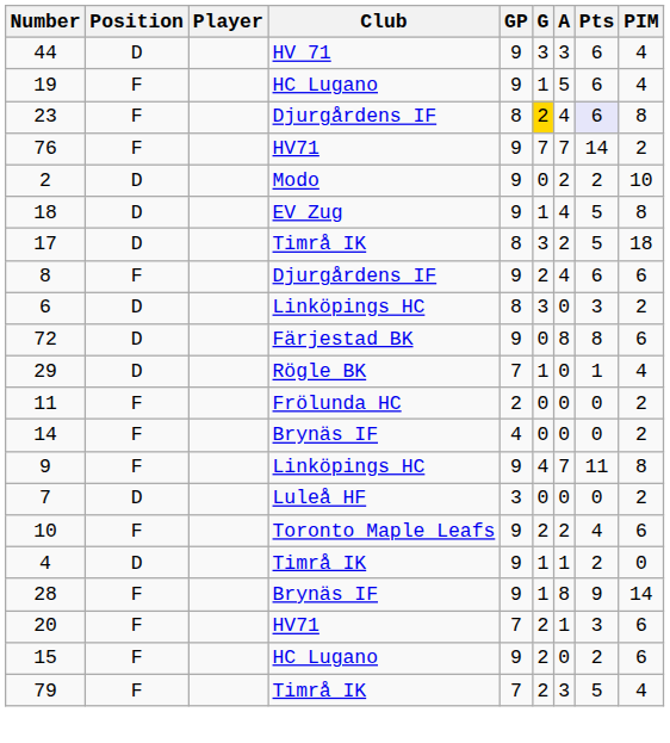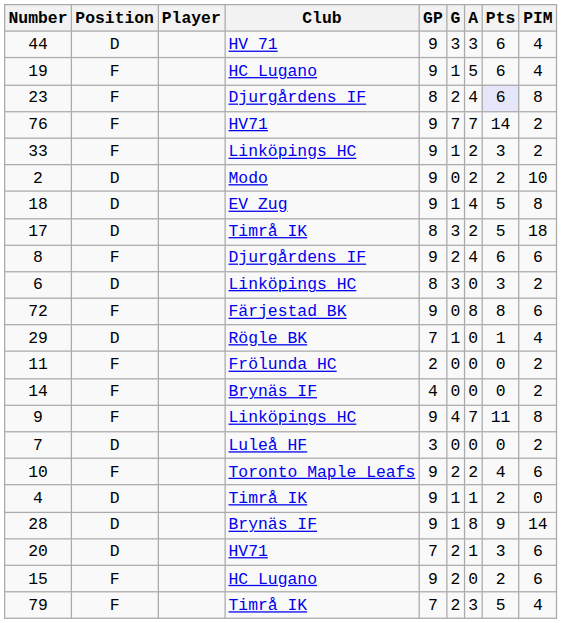 <table class="wikitable sortable" style="text-align:center; padding:4px; border-spacing=0;">
 <tr>
 <th>Number</th>
 <th>Position</th>
 <th>Player</th>
 <th>Club</th>
 <th>GP</th>
 <th>G</th>
 <th>A</th>
 <th>Pts</th>
 <th>PIM</th>
 </tr>
 <tr>
 <td>44</td>
 <td>D</td>
 <td align=left></td>
 <td align=left><a href='#'>HV 71</a></td>
 <td>9</td>
 <td>3</td>
 <td>3</td>
 <td>6</td>
 <td>4</td>
 </tr>
 <tr>
 <td>19</td>
 <td>F</td>
 <td align=left></td>
 <td align=left><a href='#'>HC Lugano</a></td>
 <td>9</td>
 <td>1</td>
 <td>5</td>
 <td>6</td>
 <td>4</td>
 </tr>
 <tr>
 <td>23</td>
 <td>F</td>
 <td align=left></td>
 <td align=left><a href='#'>Djurgårdens IF</a></td>
 <td>8</td>
-<td style="background: gold;">2</td>
+<td>2</td>
 <td>4</td>
 <td style="background: lavender;">6</td>
 <td>8</td>
 </tr>
 <tr>
 <td>76</td>
 <td>F</td>
 <td align=left></td>
 <td align=left><a href='#'>HV71</a></td>
 <td>9</td>
 <td>7</td>
 <td>7</td>
 <td>14</td>
+<td>2</td>
+</tr>
+<tr>
+<td>33</td>
+<td>F</td>
+<td align=left></td>
+<td align=left><a href='#'>Linköpings HC</a></td>
+<td>9</td>
+<td>1</td>
+<td>2</td>
+<td>3</td>
 <td>2</td>
 </tr>
 <tr>
 <td>2</td>
 <td>D</td>
 <td align=left></td>
 <td align=left><a href='#'>Modo</a></td>
 <td>9</td>
 <td>0</td>
 <td>2</td>
 <td>2</td>
 <td>10</td>
 </tr>
 <tr>
 <td>18</td>
 <td>D</td>
 <td align=left></td>
 <td align=left><a href='#'>EV Zug</a></td>
 <td>9</td>
 <td>1</td>
 <td>4</td>
 <td>5</td>
 <td>8</td>
 </tr>
 <tr>
 <td>17</td>
 <td>D</td>
 <td align=left></td>
 <td align=left><a href='#'>Timrå IK</a></td>
 <td>8</td>
 <td>3</td>
 <td>2</td>
 <td>5</td>
 <td>18</td>
 </tr>
 <tr>
 <td>8</td>
 <td>F</td>
 <td align=left></td>
 <td align=left><a href='#'>Djurgårdens IF</a></td>
 <td>9</td>
 <td>2</td>
 <td>4</td>
 <td>6</td>
 <td>6</td>
 </tr>
 <tr>
 <td>6</td>
 <td>D</td>
 <td align=left></td>
 <td align=left><a href='#'>Linköpings HC</a></td>
 <td>8</td>
 <td>3</td>
 <td>0</td>
 <td>3</td>
 <td>2</td>
 </tr>
 <tr>
 <td>72</td>
-<td>D</td>
+<td>F</td>
 <td align=left></td>
 <td align=left><a href='#'>Färjestad BK</a></td>
 <td>9</td>
 <td>0</td>
 <td>8</td>
 <td>8</td>
 <td>6</td>
 </tr>
 <tr>
 <td>29</td>
 <td>D</td>
 <td align=left></td>
 <td align=left><a href='#'>Rögle BK</a></td>
 <td>7</td>
 <td>1</td>
 <td>0</td>
 <td>1</td>
 <td>4</td>
 </tr>
 <tr>
 <td>11</td>
 <td>F</td>
 <td align=left></td>
 <td align=left><a href='#'>Frölunda HC</a></td>
 <td>2</td>
 <td>0</td>
 <td>0</td>
 <td>0</td>
 <td>2</td>
 </tr>
 <tr>
 <td>14</td>
 <td>F</td>
 <td align=left></td>
 <td align=left><a href='#'>Brynäs IF</a></td>
 <td>4</td>
 <td>0</td>
 <td>0</td>
 <td>0</td>
 <td>2</td>
 </tr>
 <tr>
 <td>9</td>
 <td>F</td>
 <td align=left></td>
 <td align=left><a href='#'>Linköpings HC</a></td>
 <td>9</td>
 <td>4</td>
 <td>7</td>
 <td>11</td>
 <td>8</td>
 </tr>
 <tr>
 <td>7</td>
 <td>D</td>
 <td align=left></td>
 <td align=left><a href='#'>Luleå HF</a></td>
 <td>3</td>
 <td>0</td>
 <td>0</td>
 <td>0</td>
 <td>2</td>
 </tr>
 <tr>
 <td>10</td>
 <td>F</td>
 <td align=left></td>
 <td align=left><a href='#'>Toronto Maple Leafs</a></td>
 <td>9</td>
 <td>2</td>
 <td>2</td>
 <td>4</td>
 <td>6</td>
 </tr>
 <tr>
 <td>4</td>
 <td>D</td>
 <td align=left></td>
 <td align=left><a href='#'>Timrå IK</a></td>
 <td>9</td>
 <td>1</td>
 <td>1</td>
 <td>2</td>
 <td>0</td>
 </tr>
 <tr>
 <td>28</td>
-<td>F</td>
+<td>D</td>
 <td align=left></td>
 <td align=left><a href='#'>Brynäs IF</a></td>
 <td>9</td>
 <td>1</td>
 <td>8</td>
 <td>9</td>
 <td>14</td>
 </tr>
 <tr>
 <td>20</td>
-<td>F</td>
+<td>D</td>
 <td align=left></td>
 <td align=left><a href='#'>HV71</a></td>
 <td>7</td>
 <td>2</td>
 <td>1</td>
 <td>3</td>
 <td>6</td>
 </tr>
 <tr>
 <td>15</td>
 <td>F</td>
 <td align=left></td>
 <td align=left><a href='#'>HC Lugano</a></td>
 <td>9</td>
 <td>2</td>
 <td>0</td>
 <td>2</td>
 <td>6</td>
 </tr>
 <tr>
 <td>79</td>
 <td>F</td>
 <td align=left></td>
 <td align=left><a href='#'>Timrå IK</a></td>
 <td>7</td>
 <td>2</td>
 <td>3</td>
 <td>5</td>
 <td>4</td>
 </tr>
 </table>
